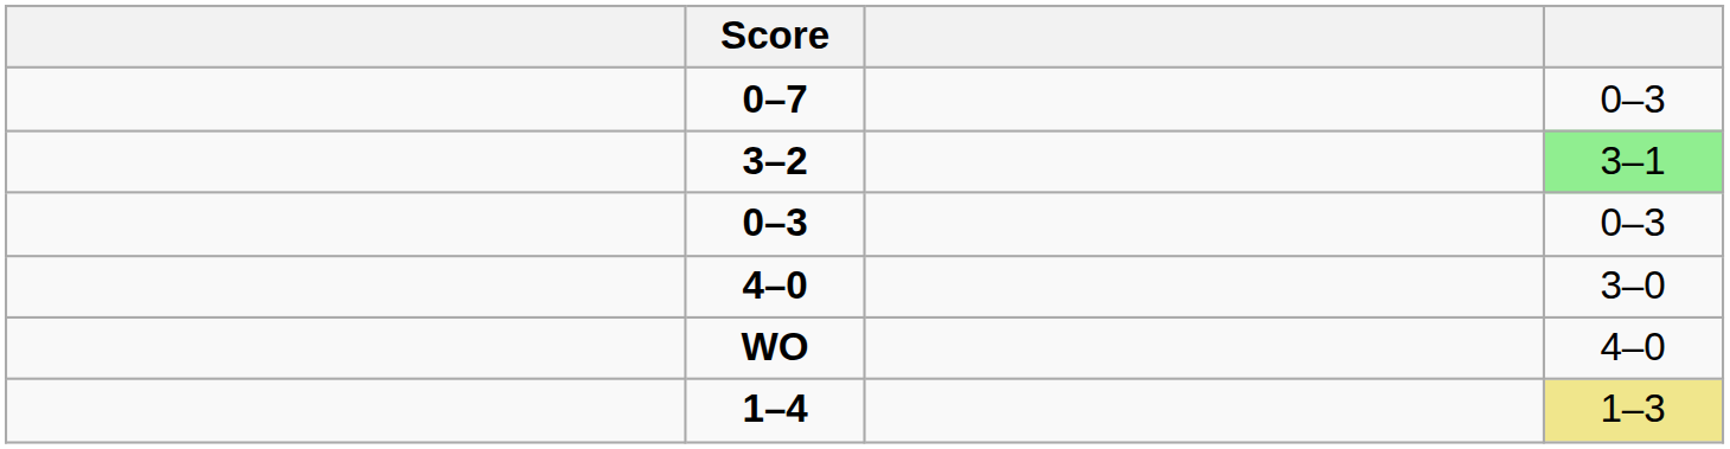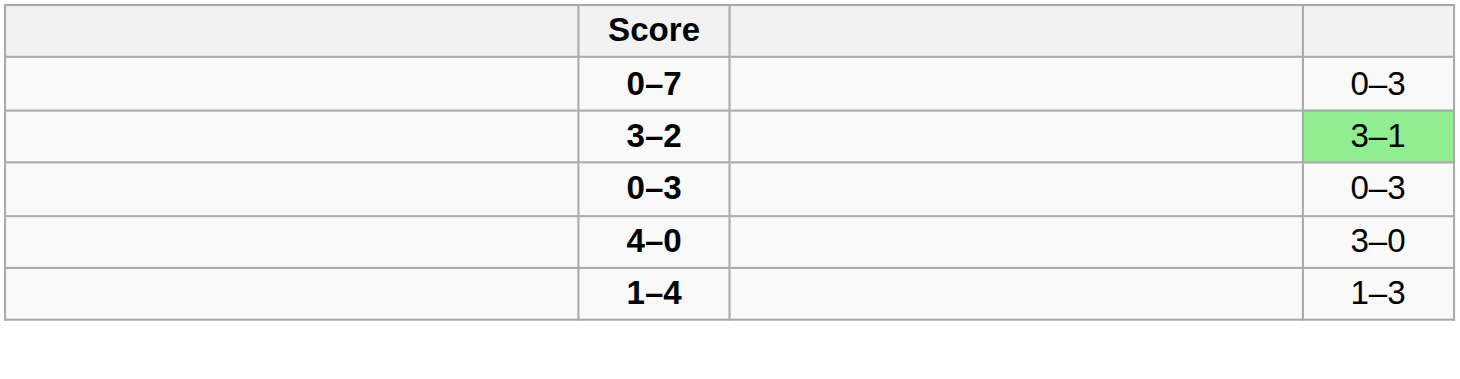 <table class="wikitable" style="text-align: center; ">
 <tr>
 <th align="right" width="270"></th>
 <th width="65">Score</th>
 <th align="left" width="270"></th>
 <th width="65"></th>
 </tr>
 <tr>
 <td align="left"></td>
 <td><strong>0–7</strong></td>
 <td align="left"><strong></strong></td>
 <td>0–3 <strong></strong></td>
 </tr>
 <tr>
 <td align="left"><strong></strong></td>
 <td><strong>3–2</strong></td>
 <td align="left"></td>
 <td style="background: lightgreen;">3–1 <strong></strong></td>
 </tr>
 <tr>
 <td align="left"></td>
 <td><strong>0–3</strong></td>
 <td align="left"><strong></strong></td>
 <td>0–3 <strong></strong></td>
 </tr>
 <tr>
 <td align="left"><strong></strong></td>
 <td><strong>4–0</strong></td>
 <td align="left"></td>
 <td>3–0 <strong></strong></td>
 </tr>
 <tr>
-<td align="left"><strong></strong></td>
-<td><strong>WO</strong></td>
-<td align="left"></td>
-<td>4–0 <strong></strong></td>
-</tr>
-<tr>
 <td align="left"></td>
 <td><strong>1–4</strong></td>
 <td align="left"><strong></strong></td>
-<td style="background: khaki;">1–3 <strong></strong></td>
+<td>1–3 <strong></strong></td>
 </tr>
 </table>
